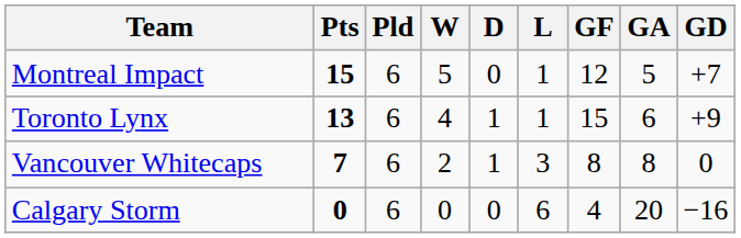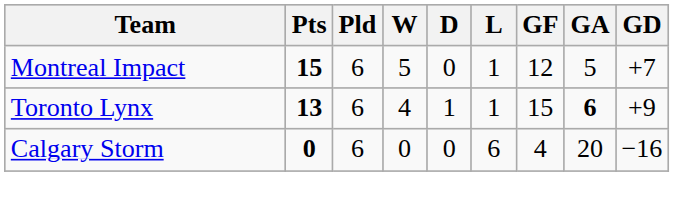 <table class="wikitable" style="text-align: center;">
 <tr>
 <th width="165">Team</th>
 <th width="20">Pts</th>
 <th width="20">Pld</th>
 <th width="20">W</th>
 <th width="20">D</th>
 <th width="20">L</th>
 <th width="20">GF</th>
 <th width="20">GA</th>
 <th width="20">GD</th>
 </tr>
 <tr style=>
 <td style="text-align:left;"><a href='#'>Montreal Impact</a></td>
 <td><strong>15</strong></td>
 <td>6</td>
 <td>5</td>
 <td>0</td>
 <td>1</td>
 <td>12</td>
 <td>5</td>
 <td>+7</td>
 </tr>
 <tr style=>
 <td style="text-align:left;"><a href='#'>Toronto Lynx</a></td>
 <td><strong>13</strong></td>
 <td>6</td>
 <td>4</td>
 <td>1</td>
 <td>1</td>
 <td>15</td>
-<td>6</td>
+<td><strong>6</strong></td>
 <td>+9</td>
-</tr>
-<tr style=>
-<td style="text-align:left;"><a href='#'>Vancouver Whitecaps</a></td>
-<td><strong>7</strong></td>
-<td>6</td>
-<td>2</td>
-<td>1</td>
-<td>3</td>
-<td>8</td>
-<td>8</td>
-<td>0</td>
 </tr>
 <tr style=>
 <td style="text-align:left;"><a href='#'>Calgary Storm</a></td>
 <td><strong>0</strong></td>
 <td>6</td>
 <td>0</td>
 <td>0</td>
 <td>6</td>
 <td>4</td>
 <td>20</td>
 <td>−16</td>
 </tr>
 </table>
